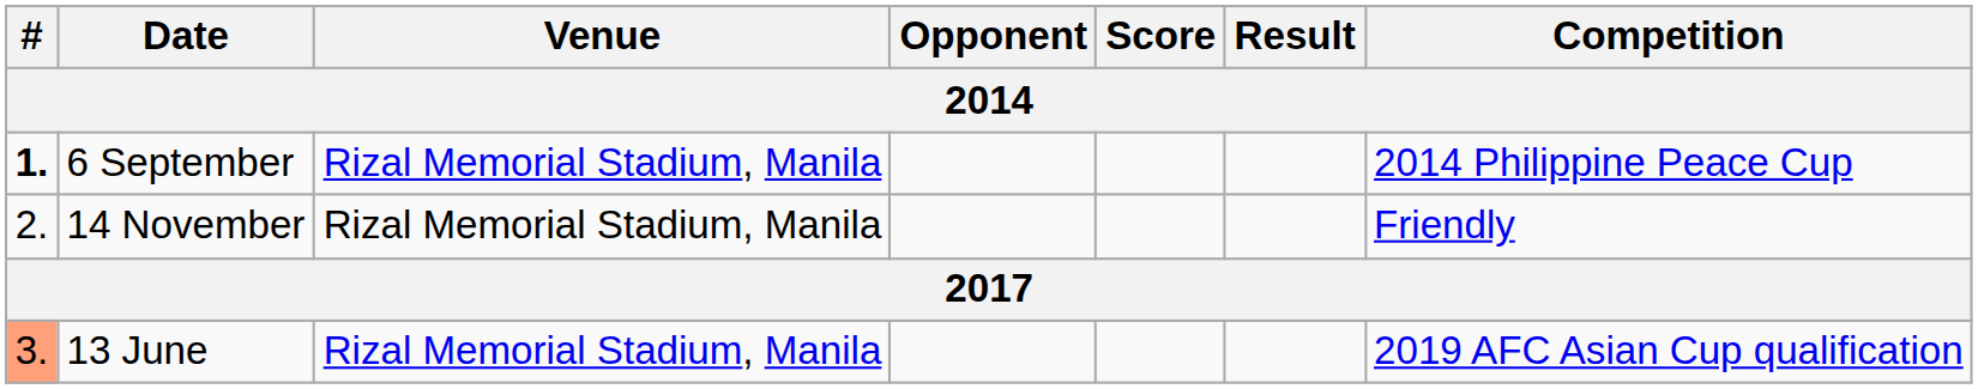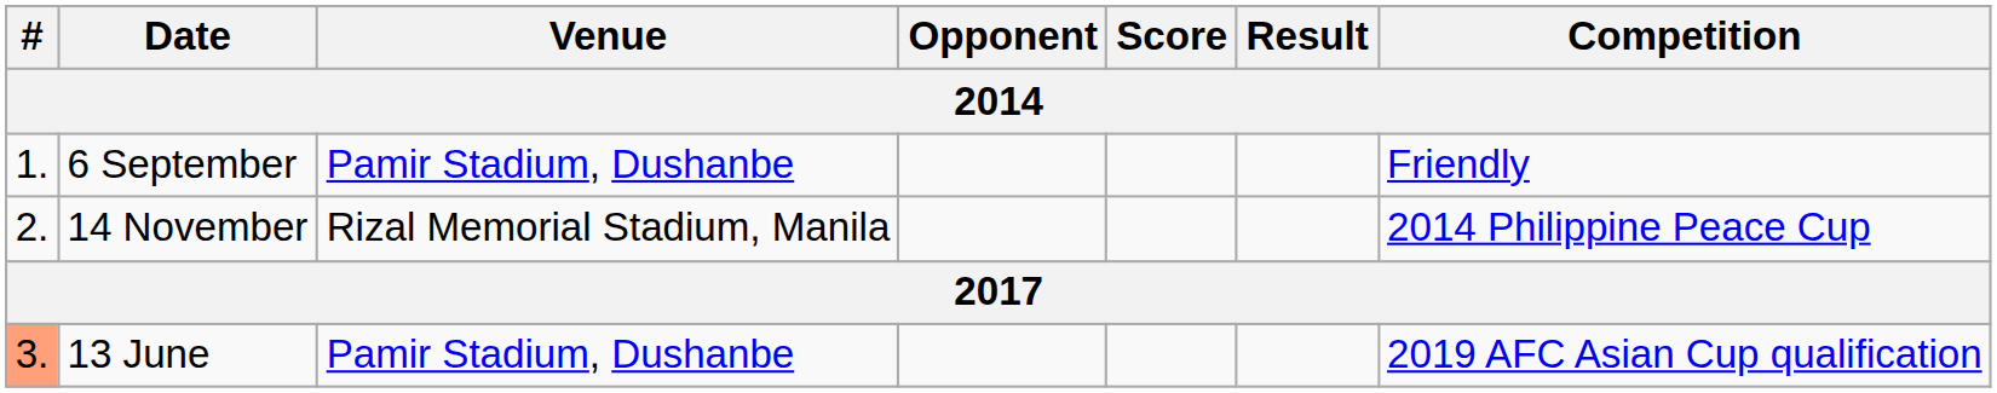 <table class="wikitable">
 <tr>
 <th>#</th>
 <th>Date</th>
 <th>Venue</th>
 <th>Opponent</th>
 <th>Score</th>
 <th>Result</th>
 <th>Competition</th>
 </tr>
 <tr>
 <th colspan="7">2014</th>
 </tr>
 <tr>
-<td><strong>1.</strong></td>
+<td>1.</td>
 <td>6 September</td>
-<td><a href='#'>Rizal Memorial Stadium</a>, <a href='#'>Manila</a></td>
+<td><a href='#'>Pamir Stadium</a>, <a href='#'>Dushanbe</a></td>
 <td></td>
 <td></td>
 <td></td>
-<td><a href='#'>2014 Philippine Peace Cup</a></td>
+<td><a href='#'>Friendly</a></td>
 </tr>
 <tr>
 <td>2.</td>
 <td>14 November</td>
 <td>Rizal Memorial Stadium, Manila</td>
 <td></td>
 <td></td>
 <td></td>
-<td><a href='#'>Friendly</a></td>
+<td><a href='#'>2014 Philippine Peace Cup</a></td>
 </tr>
 <tr>
 <th colspan="7">2017</th>
 </tr>
 <tr>
 <td style="background: lightsalmon;">3.</td>
 <td>13 June</td>
-<td><a href='#'>Rizal Memorial Stadium</a>, <a href='#'>Manila</a></td>
+<td><a href='#'>Pamir Stadium</a>, <a href='#'>Dushanbe</a></td>
 <td></td>
 <td></td>
 <td></td>
 <td><a href='#'>2019 AFC Asian Cup qualification</a></td>
 </tr>
 </table>
